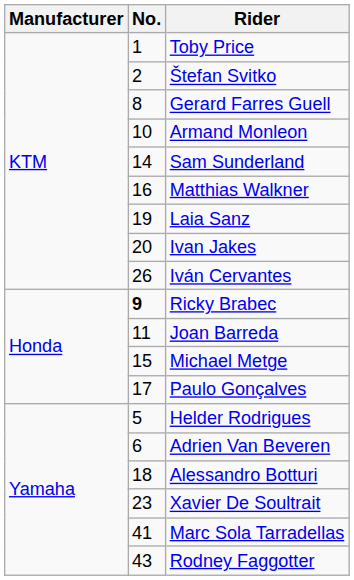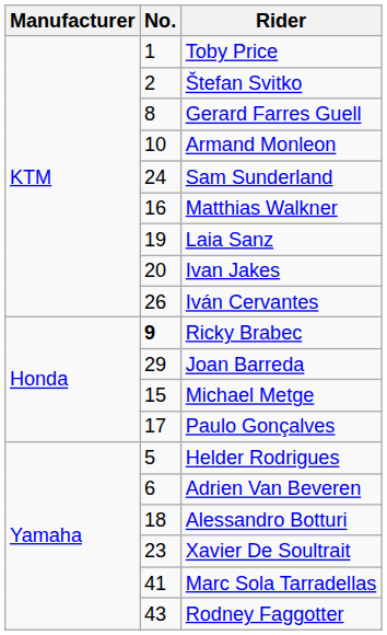 <table class="wikitable" style="font-size:85%">
 <tr>
 <th>Manufacturer</th>
 <th>No.</th>
 <th>Rider</th>
 </tr>
 <tr>
 <td rowspan=9> <a href='#'>KTM</a></td>
 <td>1</td>
 <td> <a href='#'>Toby Price</a></td>
 </tr>
 <tr>
 <td>2</td>
 <td> <a href='#'>Štefan Svitko</a></td>
 </tr>
 <tr>
 <td>8</td>
 <td> <a href='#'>Gerard Farres Guell</a></td>
 </tr>
 <tr>
 <td>10</td>
 <td> <a href='#'>Armand Monleon</a></td>
 </tr>
 <tr>
-<td>14</td>
+<td>24</td>
 <td> <a href='#'>Sam Sunderland</a></td>
 </tr>
 <tr>
 <td>16</td>
 <td> <a href='#'>Matthias Walkner</a></td>
 </tr>
 <tr>
 <td>19</td>
 <td> <a href='#'>Laia Sanz</a></td>
 </tr>
 <tr>
 <td>20</td>
 <td> <a href='#'>Ivan Jakes</a></td>
 </tr>
 <tr>
 <td>26</td>
 <td> <a href='#'>Iván Cervantes</a></td>
 </tr>
 <tr>
 <td rowspan=4> <a href='#'>Honda</a></td>
 <td><strong>9</strong></td>
 <td> <a href='#'>Ricky Brabec</a></td>
 </tr>
 <tr>
-<td>11</td>
+<td>29</td>
 <td> <a href='#'>Joan Barreda</a></td>
 </tr>
 <tr>
 <td>15</td>
 <td> <a href='#'>Michael Metge</a></td>
 </tr>
 <tr>
 <td>17</td>
 <td> <a href='#'>Paulo Gonçalves</a></td>
 </tr>
 <tr>
 <td rowspan=6> <a href='#'>Yamaha</a></td>
 <td>5</td>
 <td> <a href='#'>Helder Rodrigues</a></td>
 </tr>
 <tr>
 <td>6</td>
 <td> <a href='#'>Adrien Van Beveren</a></td>
 </tr>
 <tr>
 <td>18</td>
 <td> <a href='#'>Alessandro Botturi</a></td>
 </tr>
 <tr>
 <td>23</td>
 <td> <a href='#'>Xavier De Soultrait</a></td>
 </tr>
 <tr>
 <td>41</td>
 <td> <a href='#'>Marc Sola Tarradellas</a></td>
 </tr>
 <tr>
 <td>43</td>
 <td> <a href='#'>Rodney Faggotter</a></td>
 </tr>
 </table>
